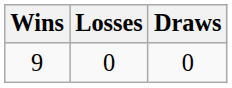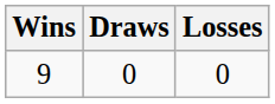 <table class="wikitable">
 <tr>
 <th>Wins</th>
+<th>Draws</th>
 <th>Losses</th>
-<th>Draws</th>
 </tr>
 <tr>
 <td align="center">9</td>
 <td align="center">0</td>
 <td align="center">0</td>
 </tr>
 </table>
